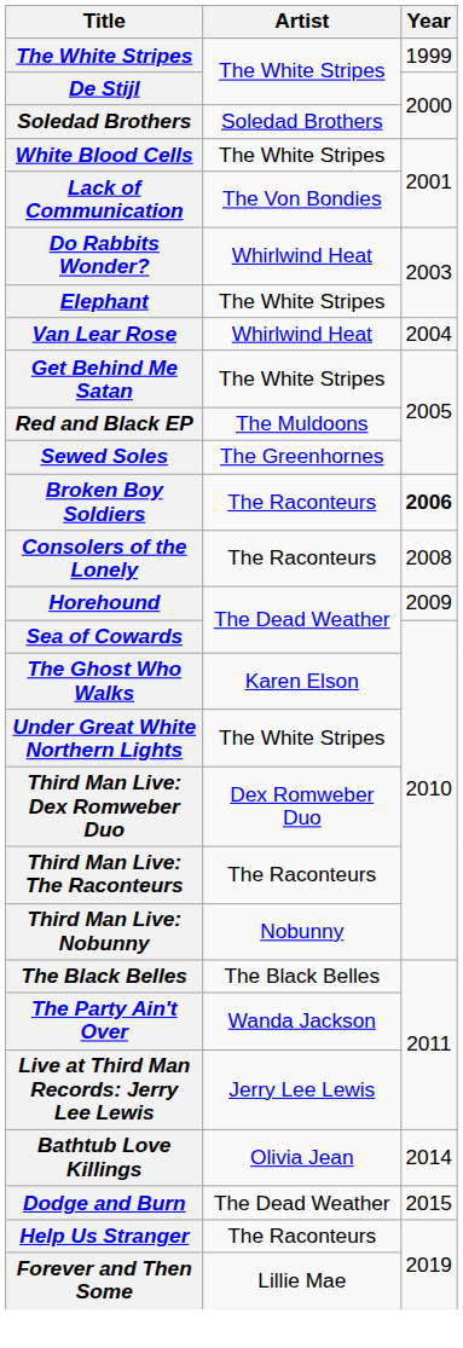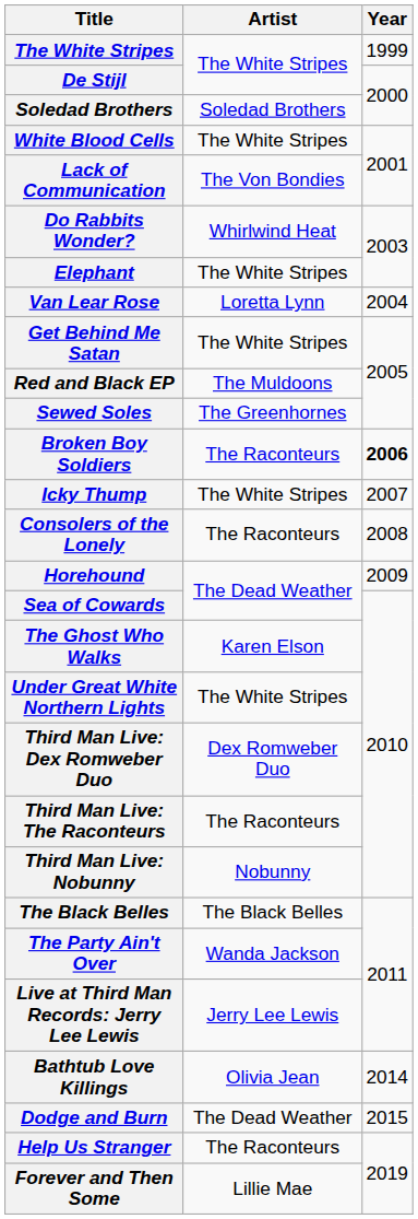 <table class="wikitable plainrowheaders" style="text-align:center;">
 <tr>
 <th scope="col" style="width:9em;">Title</th>
 <th scope="col" style="width:9em;">Artist</th>
 <th scope="col" style="width:1em;">Year</th>
 </tr>
 <tr>
 <th scope="row"><em><a href='#'>The White Stripes</a></em></th>
 <td rowspan="2"><a href='#'>The White Stripes</a></td>
 <td>1999</td>
 </tr>
 <tr>
 <th scope="row"><em><a href='#'>De Stijl</a></em></th>
 <td rowspan="2">2000</td>
 </tr>
 <tr>
 <th scope="row"><em>Soledad Brothers</em></th>
 <td><a href='#'>Soledad Brothers</a></td>
 </tr>
 <tr>
 <th scope="row"><em><a href='#'>White Blood Cells</a></em></th>
 <td>The White Stripes</td>
 <td rowspan="2">2001</td>
 </tr>
 <tr>
 <th scope="row"><em><a href='#'>Lack of Communication</a></em></th>
 <td><a href='#'>The Von Bondies</a></td>
 </tr>
 <tr>
 <th scope="row"><em><a href='#'>Do Rabbits Wonder?</a></em></th>
 <td><a href='#'>Whirlwind Heat</a></td>
 <td rowspan="2">2003</td>
 </tr>
 <tr>
 <th scope="row"><em><a href='#'>Elephant</a></em></th>
 <td>The White Stripes</td>
 </tr>
 <tr>
 <th scope="row"><em><a href='#'>Van Lear Rose</a></em></th>
-<td><a href='#'>Whirlwind Heat</a></td>
+<td><a href='#'>Loretta Lynn</a></td>
 <td>2004</td>
 </tr>
 <tr>
 <th scope="row"><em><a href='#'>Get Behind Me Satan</a></em></th>
 <td>The White Stripes</td>
 <td rowspan="3">2005</td>
 </tr>
 <tr>
 <th scope="row"><em>Red and Black EP</em></th>
 <td><a href='#'>The Muldoons</a></td>
 </tr>
 <tr>
 <th scope="row"><em><a href='#'>Sewed Soles</a></em></th>
 <td><a href='#'>The Greenhornes</a></td>
 </tr>
 <tr>
 <th scope="row"><em><a href='#'>Broken Boy Soldiers</a></em></th>
 <td><a href='#'>The Raconteurs</a></td>
 <td><strong>2006</strong></td>
+</tr>
+<tr>
+<th scope="row"><em><a href='#'>Icky Thump</a></em></th>
+<td>The White Stripes</td>
+<td>2007</td>
 </tr>
 <tr>
 <th scope="row"><em><a href='#'>Consolers of the Lonely</a></em></th>
 <td>The Raconteurs</td>
 <td>2008</td>
 </tr>
 <tr>
 <th scope="row"><em><a href='#'>Horehound</a></em></th>
 <td rowspan="2"><a href='#'>The Dead Weather</a></td>
 <td>2009</td>
 </tr>
 <tr>
 <th scope="row"><em><a href='#'>Sea of Cowards</a></em></th>
 <td rowspan="6">2010</td>
 </tr>
 <tr>
 <th scope="row"><em><a href='#'>The Ghost Who Walks</a></em></th>
 <td><a href='#'>Karen Elson</a></td>
 </tr>
 <tr>
 <th scope="row"><em><a href='#'>Under Great White Northern Lights</a></em></th>
 <td>The White Stripes</td>
 </tr>
 <tr>
 <th scope="row"><em>Third Man Live: Dex Romweber Duo</em></th>
 <td><a href='#'>Dex Romweber Duo</a></td>
 </tr>
 <tr>
 <th scope="row"><em>Third Man Live: The Raconteurs</em></th>
 <td>The Raconteurs</td>
 </tr>
 <tr>
 <th scope="row"><em>Third Man Live: Nobunny</em></th>
 <td><a href='#'>Nobunny</a></td>
 </tr>
 <tr>
 <th scope="row"><em>The Black Belles</em></th>
 <td>The Black Belles</td>
 <td rowspan="3">2011</td>
 </tr>
 <tr>
 <th scope="row"><em><a href='#'>The Party Ain't Over</a></em></th>
 <td><a href='#'>Wanda Jackson</a></td>
 </tr>
 <tr>
 <th scope="row"><em>Live at Third Man Records: Jerry Lee Lewis</em></th>
 <td><a href='#'>Jerry Lee Lewis</a></td>
 </tr>
 <tr>
 <th scope="row"><em>Bathtub Love Killings</em></th>
 <td><a href='#'>Olivia Jean</a></td>
 <td>2014</td>
 </tr>
 <tr>
 <th scope="row"><em><a href='#'>Dodge and Burn</a></em></th>
 <td>The Dead Weather</td>
 <td>2015</td>
 </tr>
 <tr>
 <th scope="row"><em><a href='#'>Help Us Stranger</a></em></th>
 <td>The Raconteurs</td>
 <td rowspan="2">2019</td>
 </tr>
 <tr>
 <th scope="row"><em>Forever and Then Some</em></th>
 <td>Lillie Mae</td>
 </tr>
 </table>
